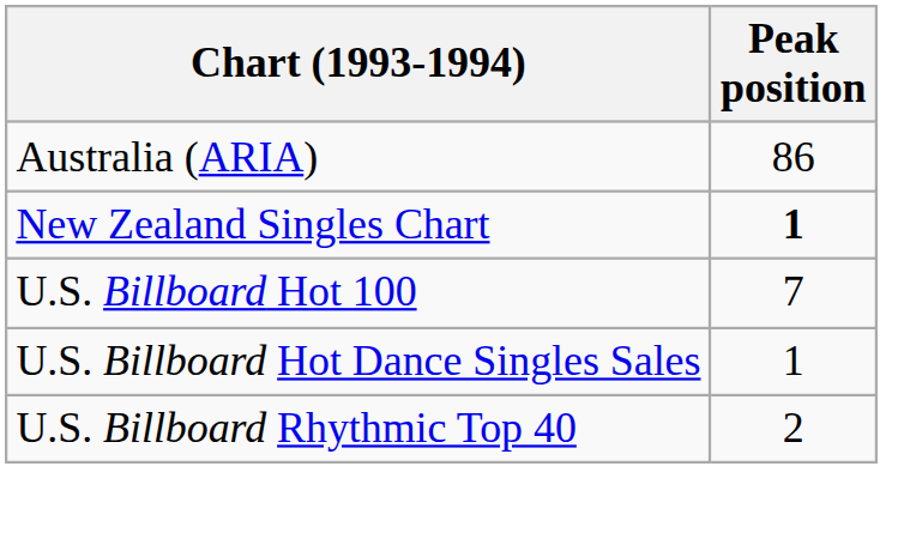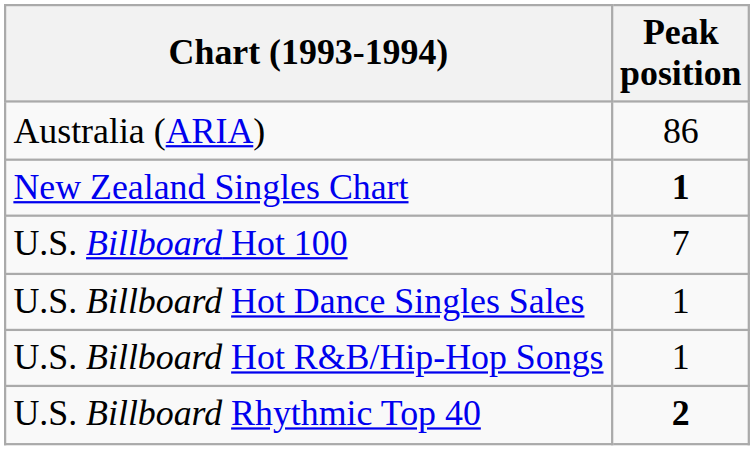 <table class="wikitable sortable">
 <tr>
 <th align="left">Chart (1993-1994)</th>
 <th align="center">Peak<br>position</th>
 </tr>
 <tr>
 <td>Australia (<a href='#'>ARIA</a>)</td>
 <td align="center">86</td>
 </tr>
 <tr>
 <td><a href='#'>New Zealand Singles Chart</a></td>
 <td align="center"><strong>1</strong></td>
 </tr>
 <tr>
 <td>U.S. <a href='#'><em>Billboard</em> Hot 100</a></td>
 <td align="center">7</td>
 </tr>
 <tr>
 <td>U.S. <em>Billboard</em> <a href='#'>Hot Dance Singles Sales</a></td>
 <td align="center">1</td>
 </tr>
 <tr>
+<td>U.S. <em>Billboard</em> <a href='#'>Hot R&B/Hip-Hop Songs</a></td>
+<td align="center">1</td>
+</tr>
+<tr>
 <td>U.S. <em>Billboard</em> <a href='#'>Rhythmic Top 40</a></td>
-<td align="center">2</td>
+<td align="center"><strong>2</strong></td>
 </tr>
 </table>
